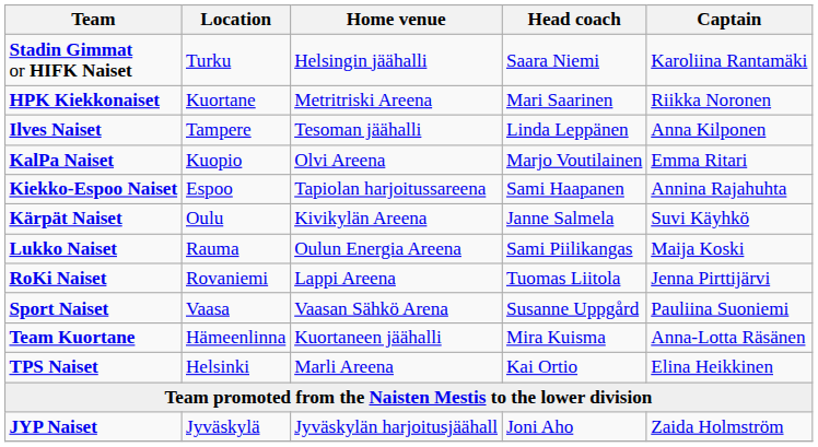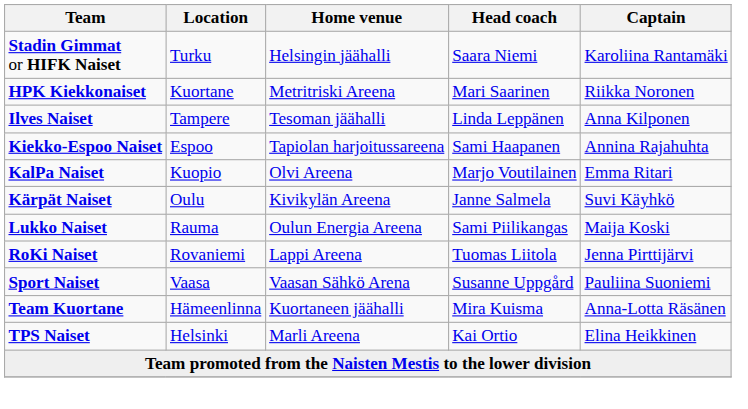 <table class="wikitable sortable" width="" 85%">
 <tr style="background:#efefef;">
 <th>Team</th>
 <th>Location</th>
 <th>Home venue</th>
 <th>Head coach</th>
 <th>Captain</th>
 </tr>
 <tr>
 <td><strong><a href='#'>Stadin Gimmat</a></strong><br>or <strong>HIFK Naiset</strong></td>
 <td> <a href='#'>Turku</a></td>
 <td><a href='#'>Helsingin jäähalli</a></td>
 <td><a href='#'>Saara Niemi</a></td>
 <td><a href='#'>Karoliina Rantamäki</a></td>
 </tr>
 <tr>
 <td><strong><a href='#'>HPK Kiekkonaiset</a></strong></td>
 <td> <a href='#'>Kuortane</a></td>
 <td><a href='#'>Metritriski Areena</a></td>
 <td><a href='#'>Mari Saarinen</a></td>
 <td><a href='#'>Riikka Noronen</a></td>
 </tr>
 <tr>
 <td><strong><a href='#'>Ilves Naiset</a></strong></td>
 <td> <a href='#'>Tampere</a></td>
 <td><a href='#'>Tesoman jäähalli</a></td>
 <td><a href='#'>Linda Leppänen</a></td>
 <td><a href='#'>Anna Kilponen</a></td>
 </tr>
 <tr>
+<td><strong><a href='#'>Kiekko-Espoo Naiset</a></strong></td>
+<td> <a href='#'>Espoo</a></td>
+<td><a href='#'>Tapiolan harjoitussareena</a></td>
+<td><a href='#'>Sami Haapanen</a></td>
+<td><a href='#'>Annina Rajahuhta</a></td>
+</tr>
+<tr>
 <td><strong><a href='#'>KalPa Naiset</a></strong></td>
 <td> <a href='#'>Kuopio</a></td>
 <td><a href='#'>Olvi Areena</a></td>
 <td><a href='#'>Marjo Voutilainen</a></td>
 <td><a href='#'>Emma Ritari</a></td>
-</tr>
-<tr>
-<td><strong><a href='#'>Kiekko-Espoo Naiset</a></strong></td>
-<td> <a href='#'>Espoo</a></td>
-<td><a href='#'>Tapiolan harjoitussareena</a></td>
-<td><a href='#'>Sami Haapanen</a></td>
-<td><a href='#'>Annina Rajahuhta</a></td>
 </tr>
 <tr>
 <td><strong><a href='#'>Kärpät Naiset</a></strong></td>
 <td> <a href='#'>Oulu</a></td>
 <td><a href='#'>Kivikylän Areena</a></td>
 <td><a href='#'>Janne Salmela</a></td>
 <td><a href='#'>Suvi Käyhkö</a></td>
 </tr>
 <tr>
 <td><strong><a href='#'>Lukko Naiset</a></strong></td>
 <td> <a href='#'>Rauma</a></td>
 <td><a href='#'>Oulun Energia Areena</a></td>
 <td><a href='#'>Sami Piilikangas</a></td>
 <td><a href='#'>Maija Koski</a></td>
 </tr>
 <tr>
 <td><strong><a href='#'>RoKi Naiset</a></strong></td>
 <td> <a href='#'>Rovaniemi</a></td>
 <td><a href='#'>Lappi Areena</a></td>
 <td><a href='#'>Tuomas Liitola</a></td>
 <td><a href='#'>Jenna Pirttijärvi</a></td>
 </tr>
 <tr>
 <td><a href='#'><strong>Sport Naiset</strong></a></td>
 <td> <a href='#'>Vaasa</a></td>
 <td><a href='#'>Vaasan Sähkö Arena</a></td>
 <td><a href='#'>Susanne Uppgård</a></td>
 <td><a href='#'>Pauliina Suoniemi</a></td>
 </tr>
 <tr>
 <td><strong><a href='#'>Team Kuortane</a></strong></td>
 <td> <a href='#'>Hämeenlinna</a></td>
 <td><a href='#'>Kuortaneen jäähalli</a></td>
 <td><a href='#'>Mira Kuisma</a></td>
 <td><a href='#'>Anna-Lotta Räsänen</a></td>
 </tr>
 <tr>
 <td><strong><a href='#'>TPS Naiset</a></strong></td>
 <td> <a href='#'>Helsinki</a></td>
 <td><a href='#'>Marli Areena</a></td>
 <td><a href='#'>Kai Ortio</a></td>
 <td><a href='#'>Elina Heikkinen</a></td>
 </tr>
 <tr>
 <th colspan="5" style="background:#efefef;">Team promoted from the <a href='#'>Naisten Mestis</a> to the lower division</th>
 </tr>
 <tr>
-<td><strong><a href='#'>JYP Naiset</a></strong></td>
-<td> <a href='#'>Jyväskylä</a></td>
-<td><a href='#'>Jyväskylän harjoitusjäähall</a></td>
-<td><a href='#'>Joni Aho</a></td>
-<td><a href='#'>Zaida Holmström</a></td>
-</tr>
-<tr>
 </tr>
 </table>
